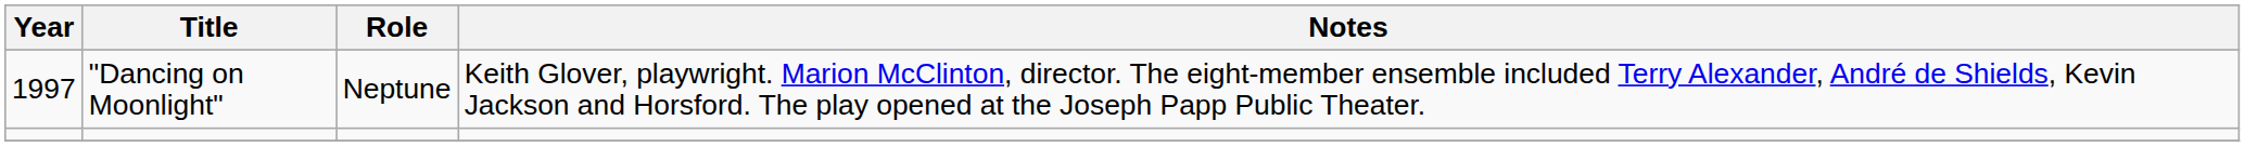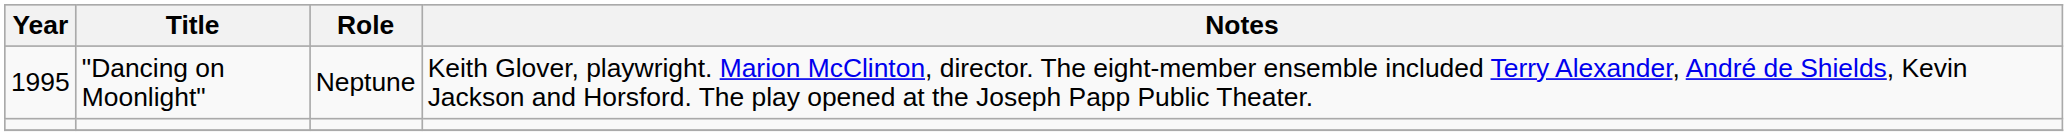 <table class="wikitable sortable">
 <tr>
 <th>Year</th>
 <th>Title</th>
 <th>Role</th>
 <th>Notes</th>
 </tr>
 <tr>
-<td>1997</td>
+<td>1995</td>
 <td>"Dancing on Moonlight"</td>
 <td>Neptune</td>
 <td>Keith Glover, playwright. <a href='#'>Marion McClinton</a>, director. The eight-member ensemble included <a href='#'>Terry Alexander</a>, <a href='#'>André de Shields</a>, Kevin Jackson and Horsford. The play opened at the Joseph Papp Public Theater.</td>
 </tr>
 <tr>
 <td></td>
 <td></td>
 <td></td>
 <td></td>
 </tr>
 <tr>
 </tr>
 </table>
